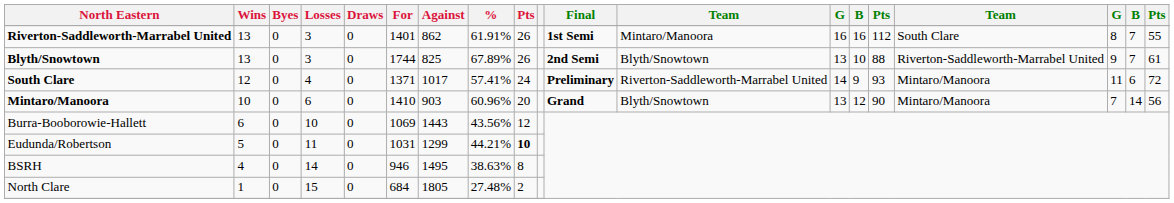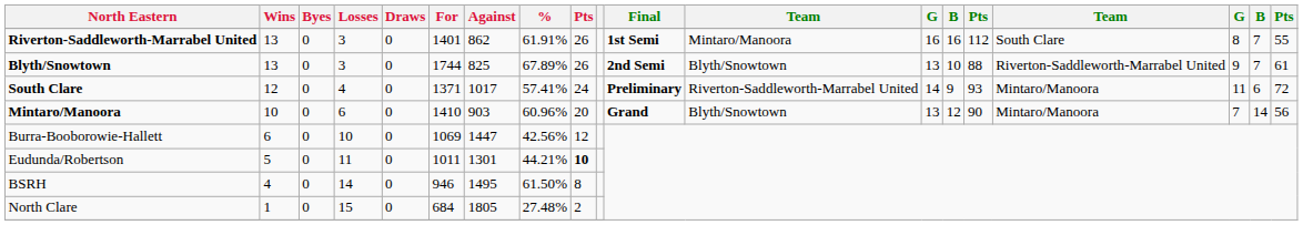 <table style="font-size: 85%; text-align: left;" class="wikitable">
 <tr>
 <th style="color:crimson">North Eastern</th>
 <th style="color:crimson">Wins</th>
 <th style="color:crimson">Byes</th>
 <th style="color:crimson">Losses</th>
 <th style="color:crimson">Draws</th>
 <th style="color:crimson">For</th>
 <th style="color:crimson">Against</th>
 <th style="color:crimson">%</th>
 <th style="color:crimson">Pts</th>
 <th></th>
 <th style="color:green">Final</th>
 <th style="color:green">Team</th>
 <th style="color:green">G</th>
 <th style="color:green">B</th>
 <th style="color:green">Pts</th>
 <th style="color:green">Team</th>
 <th style="color:green">G</th>
 <th style="color:green">B</th>
 <th style="color:green">Pts</th>
 </tr>
 <tr>
 </tr>
 <tr>
 </tr>
 <tr>
 <td><strong>	Riverton-Saddleworth-Marrabel United	</strong></td>
 <td>13</td>
 <td>0</td>
 <td>3</td>
 <td>0</td>
 <td>1401</td>
 <td>862</td>
 <td>61.91%</td>
 <td>26</td>
 <td></td>
 <td><strong>1st Semi</strong></td>
 <td>Mintaro/Manoora</td>
 <td>16</td>
 <td>16</td>
 <td>112</td>
 <td>South Clare</td>
 <td>8</td>
 <td>7</td>
 <td>55</td>
 </tr>
 <tr>
 <td><strong>	Blyth/Snowtown	</strong></td>
 <td>13</td>
 <td>0</td>
 <td>3</td>
 <td>0</td>
 <td>1744</td>
 <td>825</td>
 <td>67.89%</td>
 <td>26</td>
 <td></td>
 <td><strong>2nd Semi</strong></td>
 <td>Blyth/Snowtown</td>
 <td>13</td>
 <td>10</td>
 <td>88</td>
 <td>Riverton-Saddleworth-Marrabel United</td>
 <td>9</td>
 <td>7</td>
 <td>61</td>
 </tr>
 <tr>
 <td><strong>	South Clare	</strong></td>
 <td>12</td>
 <td>0</td>
 <td>4</td>
 <td>0</td>
 <td>1371</td>
 <td>1017</td>
 <td>57.41%</td>
 <td>24</td>
 <td></td>
 <td><strong>Preliminary</strong></td>
 <td>Riverton-Saddleworth-Marrabel United</td>
 <td>14</td>
 <td>9</td>
 <td>93</td>
 <td>Mintaro/Manoora</td>
 <td>11</td>
 <td>6</td>
 <td>72</td>
 </tr>
 <tr>
 <td><strong>	Mintaro/Manoora	</strong></td>
 <td>10</td>
 <td>0</td>
 <td>6</td>
 <td>0</td>
 <td>1410</td>
 <td>903</td>
 <td>60.96%</td>
 <td>20</td>
 <td></td>
 <td><strong>Grand</strong></td>
 <td>Blyth/Snowtown</td>
 <td>13</td>
 <td>12</td>
 <td>90</td>
 <td>Mintaro/Manoora</td>
 <td>7</td>
 <td>14</td>
 <td>56</td>
 </tr>
 <tr>
 <td>Burra-Booborowie-Hallett</td>
 <td>6</td>
 <td>0</td>
 <td>10</td>
 <td>0</td>
 <td>1069</td>
-<td>1443</td>
-<td>43.56%</td>
+<td>1447</td>
+<td>42.56%</td>
 <td>12</td>
 <td></td>
 </tr>
 <tr>
 <td>Eudunda/Robertson</td>
 <td>5</td>
 <td>0</td>
 <td>11</td>
 <td>0</td>
-<td>1031</td>
-<td>1299</td>
+<td>1011</td>
+<td>1301</td>
 <td>44.21%</td>
 <td><strong>10</strong></td>
 <td></td>
 </tr>
 <tr>
 <td>BSRH</td>
 <td>4</td>
 <td>0</td>
 <td>14</td>
 <td>0</td>
 <td>946</td>
 <td>1495</td>
-<td>38.63%</td>
+<td>61.50%</td>
 <td>8</td>
 <td></td>
 </tr>
 <tr>
 <td>North Clare</td>
 <td>1</td>
 <td>0</td>
 <td>15</td>
 <td>0</td>
 <td>684</td>
 <td>1805</td>
 <td>27.48%</td>
 <td>2</td>
 <td></td>
 </tr>
 <tr>
 </tr>
 </table>
